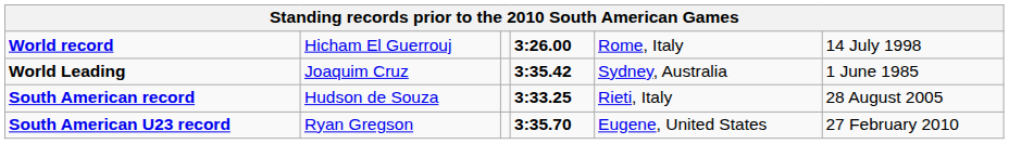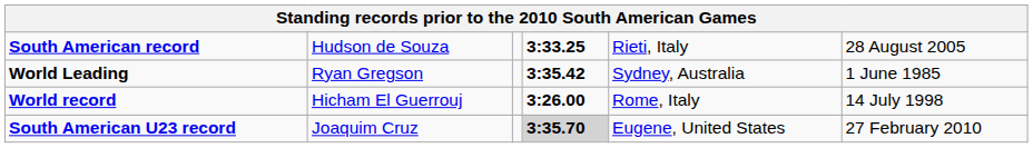 <table class="wikitable" width=75%>
 <tr>
 <th colspan="6">Standing records prior to the 2010 South American Games</th>
+</tr>
+<tr>
+<td><strong><a href='#'>South American record</a></strong></td>
+<td><a href='#'>Hudson de Souza</a></td>
+<td align=left></td>
+<td><strong>3:33.25</strong></td>
+<td><a href='#'>Rieti</a>, Italy</td>
+<td>28 August 2005</td>
+</tr>
+<tr>
+<td><strong>World Leading</strong></td>
+<td><a href='#'>Ryan Gregson</a></td>
+<td align=left></td>
+<td><strong>3:35.42</strong></td>
+<td><a href='#'>Sydney</a>, Australia</td>
+<td>1 June 1985</td>
 </tr>
 <tr>
 <td><strong><a href='#'>World record</a></strong></td>
 <td><a href='#'>Hicham El Guerrouj</a></td>
 <td align=left></td>
 <td><strong>3:26.00</strong></td>
 <td><a href='#'>Rome</a>, Italy</td>
 <td>14 July 1998</td>
 </tr>
 <tr>
-<td><strong>World Leading</strong></td>
+<td><strong><a href='#'>South American U23 record</a></strong></td>
 <td><a href='#'>Joaquim Cruz</a></td>
 <td align=left></td>
-<td><strong>3:35.42</strong></td>
-<td><a href='#'>Sydney</a>, Australia</td>
-<td>1 June 1985</td>
-</tr>
-<tr>
-<td><strong><a href='#'>South American record</a></strong></td>
-<td><a href='#'>Hudson de Souza</a></td>
-<td align=left></td>
-<td><strong>3:33.25</strong></td>
-<td><a href='#'>Rieti</a>, Italy</td>
-<td>28 August 2005</td>
-</tr>
-<tr>
-<td><strong><a href='#'>South American U23 record</a></strong></td>
-<td><a href='#'>Ryan Gregson</a></td>
-<td align=left></td>
-<td><strong>3:35.70</strong></td>
+<td style="background: lightgrey;"><strong>3:35.70</strong></td>
 <td><a href='#'>Eugene</a>, United States</td>
 <td>27 February 2010</td>
 </tr>
 </table>
